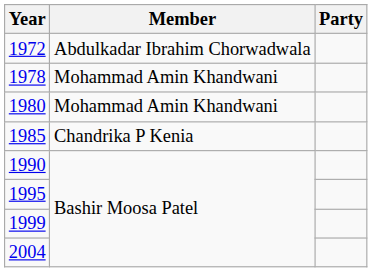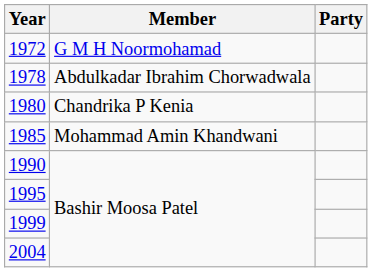 <table class="wikitable">
 <tr>
 <th>Year</th>
 <th>Member</th>
 <th colspan="2">Party</th>
 </tr>
 <tr>
 <td><a href='#'>1972</a></td>
+<td><a href='#'>G M H Noormohamad</a></td>
+<td></td>
+</tr>
+<tr>
+<td><a href='#'>1978</a></td>
 <td>Abdulkadar Ibrahim Chorwadwala</td>
 <td></td>
 </tr>
 <tr>
-<td><a href='#'>1978</a></td>
-<td>Mohammad Amin Khandwani</td>
-<td></td>
-</tr>
-<tr>
 <td><a href='#'>1980</a></td>
-<td>Mohammad Amin Khandwani</td>
+<td>Chandrika P Kenia</td>
 <td></td>
 </tr>
 <tr>
 <td><a href='#'>1985</a></td>
-<td>Chandrika P Kenia</td>
+<td>Mohammad Amin Khandwani</td>
 <td></td>
 </tr>
 <tr>
 <td><a href='#'>1990</a></td>
 <td rowspan=4>Bashir Moosa Patel</td>
 <td></td>
 </tr>
 <tr>
 <td><a href='#'>1995</a></td>
 <td></td>
 </tr>
 <tr>
 <td><a href='#'>1999</a></td>
 </tr>
 <tr>
 <td><a href='#'>2004</a></td>
 <td></td>
 </tr>
 </table>
